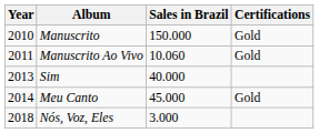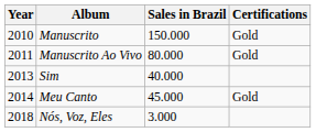 <table class="wikitable" border="1" style=text-align:center;>
 <tr>
 <th>Year</th>
 <th>Album</th>
 <th>Sales in Brazil</th>
 <th>Certifications</th>
 </tr>
 <tr>
 <td>2010</td>
 <td align=left><em>Manuscrito</em></td>
 <td align=left>150.000</td>
 <td align=left>Gold</td>
 </tr>
 <tr>
 <td>2011</td>
 <td align=left><em>Manuscrito Ao Vivo</em></td>
-<td align=left>10.060</td>
+<td align=left>80.000</td>
 <td align=left>Gold</td>
 </tr>
 <tr>
 <td>2013</td>
 <td align=left><em>Sim</em></td>
 <td align=left>40.000</td>
 <td></td>
 </tr>
 <tr>
 <td>2014</td>
 <td align=left><em>Meu Canto</em></td>
 <td align=left>45.000</td>
 <td align=left>Gold</td>
 </tr>
 <tr>
 <td>2018</td>
 <td align=left><em>Nós, Voz, Eles</em></td>
 <td align=left>3.000</td>
 <td></td>
 </tr>
 </table>
